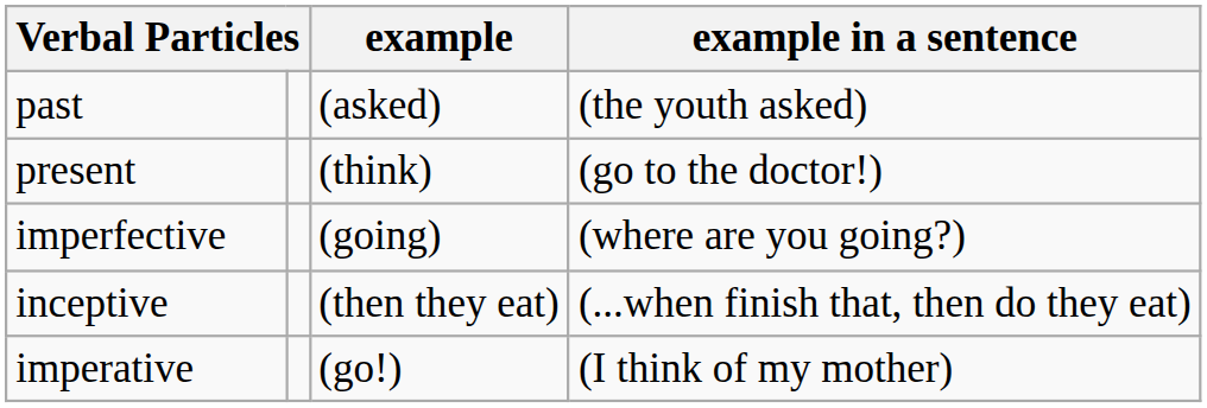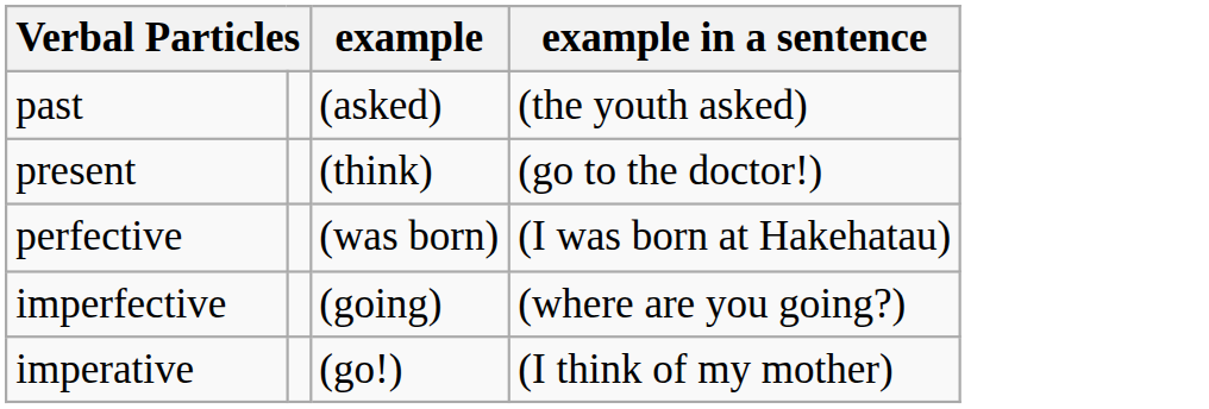 <table class="wikitable">
 <tr>
 <th colspan=2>Verbal Particles</th>
 <th>example</th>
 <th>example in a sentence</th>
 </tr>
 <tr>
 <td>past</td>
 <td></td>
 <td> (asked)</td>
 <td> (the youth asked)</td>
 </tr>
 <tr>
 <td>present</td>
 <td></td>
 <td> (think)</td>
 <td> (go to the doctor!)</td>
 </tr>
 <tr>
+<td>perfective</td>
+<td></td>
+<td> (was born)</td>
+<td> (I was born at Hakehatau)</td>
+</tr>
+<tr>
 <td>imperfective</td>
 <td></td>
 <td> (going)</td>
 <td> (where are you going?)</td>
-</tr>
-<tr>
-<td>inceptive</td>
-<td></td>
-<td> (then they eat)</td>
-<td> (...when finish that, then do they eat)</td>
 </tr>
 <tr>
 <td>imperative</td>
 <td></td>
 <td> (go!)</td>
 <td> (I think of my mother)</td>
 </tr>
 </table>
